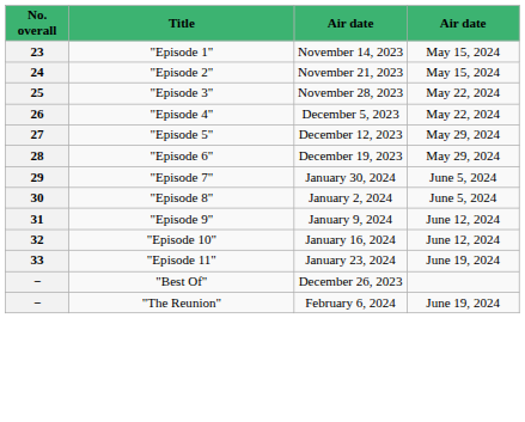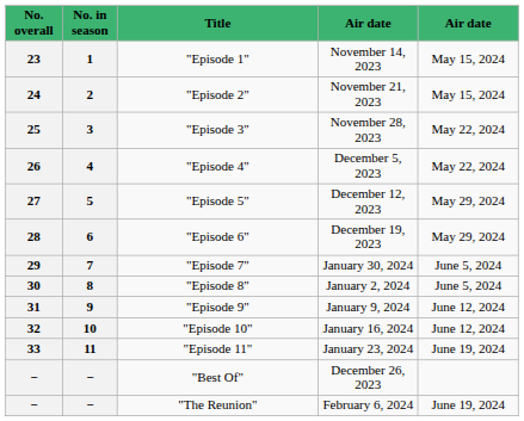 <table class="wikitable" style="text-align:center; width:100%;">
 <tr style="background:#3CB371;"|>
 <td width="8%"><strong>No.<br>overall</strong></td>
+<td width="8%"><strong>No. in<br>season</strong></td>
 <td width="30%"><strong>Title</strong></td>
 <td width="15%"><strong>Air date<br></strong></td>
 <td width="15%"><strong>Air date<br></strong></td>
 </tr>
 <tr>
 <th>23</th>
+<th>1</th>
 <td>"Episode 1"</td>
 <td>November 14, 2023</td>
 <td>May 15, 2024</td>
 </tr>
 <tr>
 <th>24</th>
+<th>2</th>
 <td>"Episode 2"</td>
 <td>November 21, 2023</td>
 <td>May 15, 2024</td>
 </tr>
 <tr>
 <th>25</th>
+<th>3</th>
 <td>"Episode 3"</td>
 <td>November 28, 2023</td>
 <td>May 22, 2024</td>
 </tr>
 <tr>
 <th>26</th>
+<th>4</th>
 <td>"Episode 4"</td>
 <td>December 5, 2023</td>
 <td>May 22, 2024</td>
 </tr>
 <tr>
 <th>27</th>
+<th>5</th>
 <td>"Episode 5"</td>
 <td>December 12, 2023</td>
 <td>May 29, 2024</td>
 </tr>
 <tr>
 <th>28</th>
+<th>6</th>
 <td>"Episode 6"</td>
 <td>December 19, 2023</td>
 <td>May 29, 2024</td>
 </tr>
 <tr>
 <th>29</th>
+<th>7</th>
 <td>"Episode 7"</td>
 <td>January 30, 2024</td>
 <td>June 5, 2024</td>
 </tr>
 <tr>
 <th>30</th>
+<th>8</th>
 <td>"Episode 8"</td>
 <td>January 2, 2024</td>
 <td>June 5, 2024</td>
 </tr>
 <tr>
 <th>31</th>
+<th>9</th>
 <td>"Episode 9"</td>
 <td>January 9, 2024</td>
 <td>June 12, 2024</td>
 </tr>
 <tr>
 <th>32</th>
+<th>10</th>
 <td>"Episode 10"</td>
 <td>January 16, 2024</td>
 <td>June 12, 2024</td>
 </tr>
 <tr>
 <th>33</th>
+<th>11</th>
 <td>"Episode 11"</td>
 <td>January 23, 2024</td>
 <td>June 19, 2024</td>
 </tr>
 <tr>
+<th>−</th>
 <th>−</th>
 <td>"Best Of"</td>
 <td>December 26, 2023</td>
 <td></td>
 </tr>
 <tr>
 <th>−</th>
+<th>−</th>
 <td>"The Reunion"</td>
 <td>February 6, 2024</td>
 <td>June 19, 2024</td>
 </tr>
 </table>
